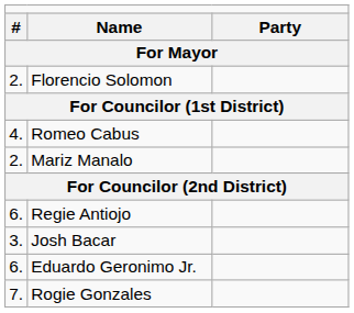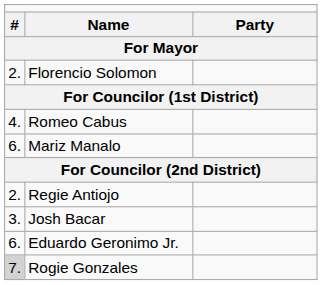 <table class=wikitable style="font-size:90%">
 <tr>
 <td colspan=5 bgcolor=></td>
 </tr>
 <tr>
 <th>#</th>
 <th width=150px>Name</th>
 <th colspan=2 width=110px>Party</th>
 </tr>
 <tr>
 <th colspan=5>For Mayor</th>
 </tr>
 <tr>
 <td>2.</td>
 <td>Florencio Solomon</td>
 <td></td>
 </tr>
 <tr>
 <th colspan=5>For Councilor (1st District)</th>
 </tr>
 <tr>
 <td>4.</td>
 <td>Romeo Cabus</td>
 <td></td>
 </tr>
 <tr>
-<td>2.</td>
+<td>6.</td>
 <td>Mariz Manalo</td>
 <td></td>
 </tr>
 <tr>
 <th colspan=5>For Councilor (2nd District)</th>
 </tr>
 <tr>
-<td>6.</td>
+<td>2.</td>
 <td>Regie Antiojo</td>
 <td></td>
 </tr>
 <tr>
 <td>3.</td>
 <td>Josh Bacar</td>
 <td></td>
 </tr>
 <tr>
 <td>6.</td>
 <td>Eduardo Geronimo Jr.</td>
 <td></td>
 </tr>
 <tr>
-<td>7.</td>
+<td style="background: lightgrey;">7.</td>
 <td>Rogie Gonzales</td>
 <td></td>
 </tr>
 </table>
